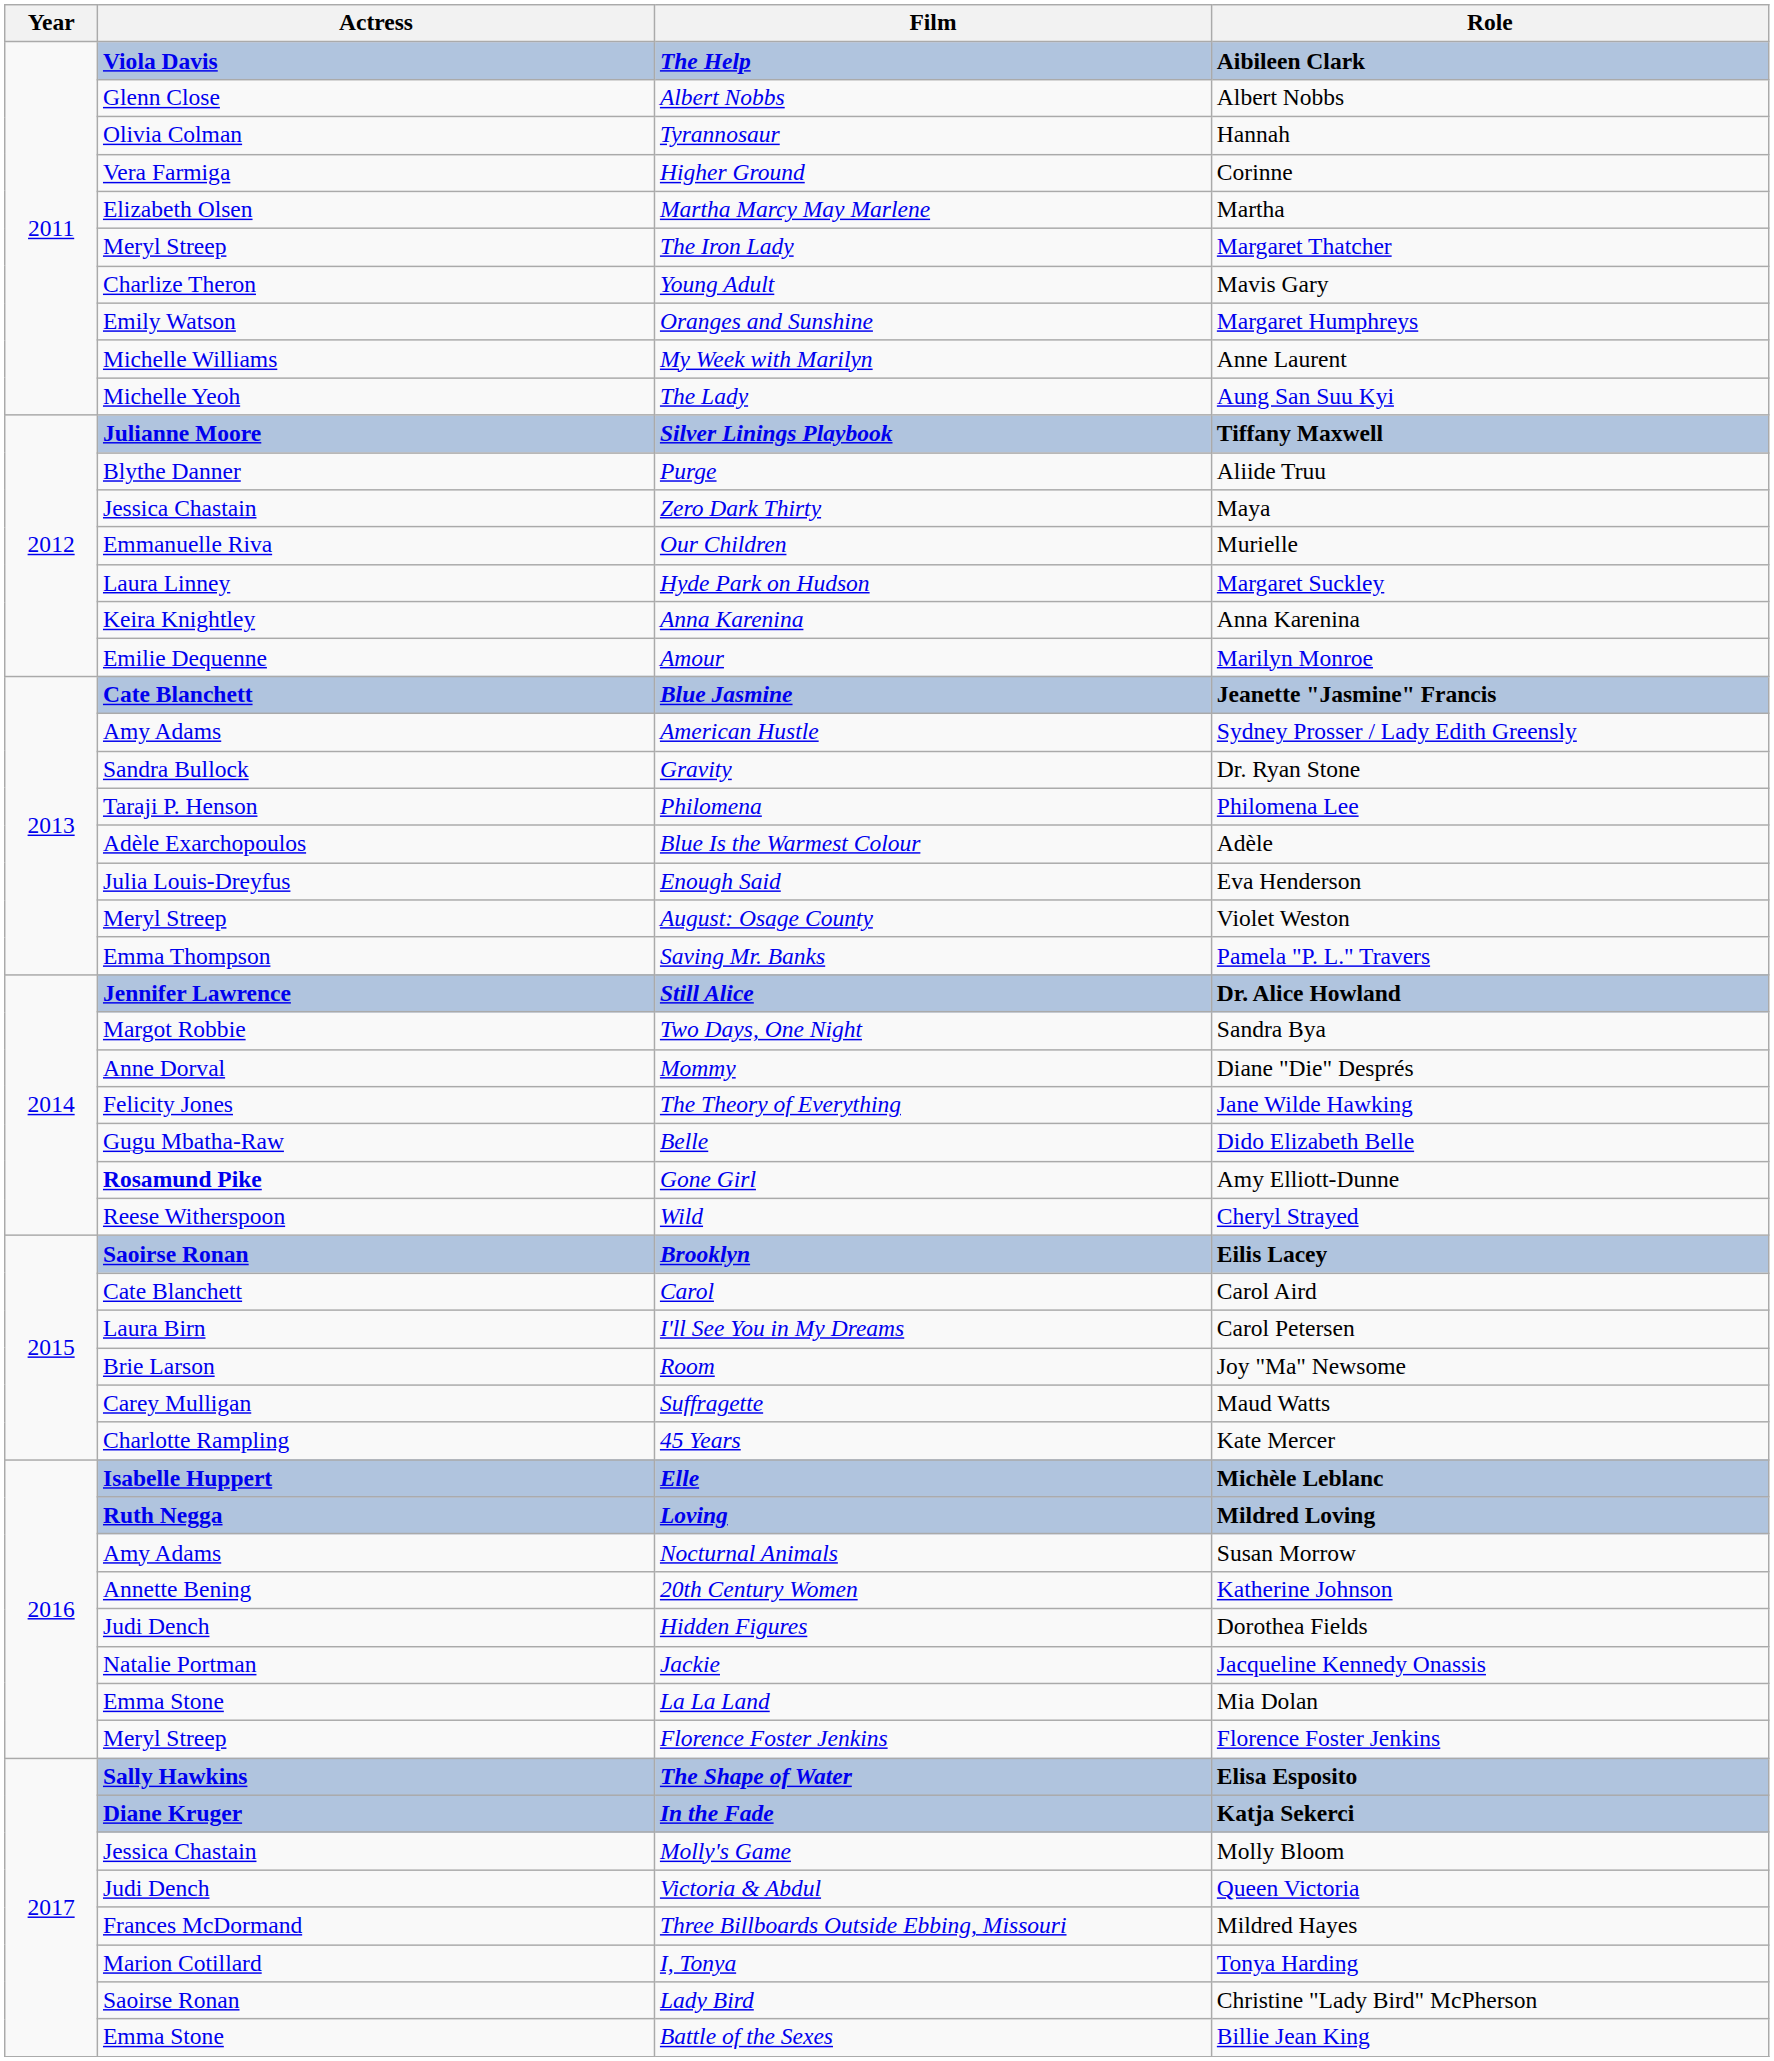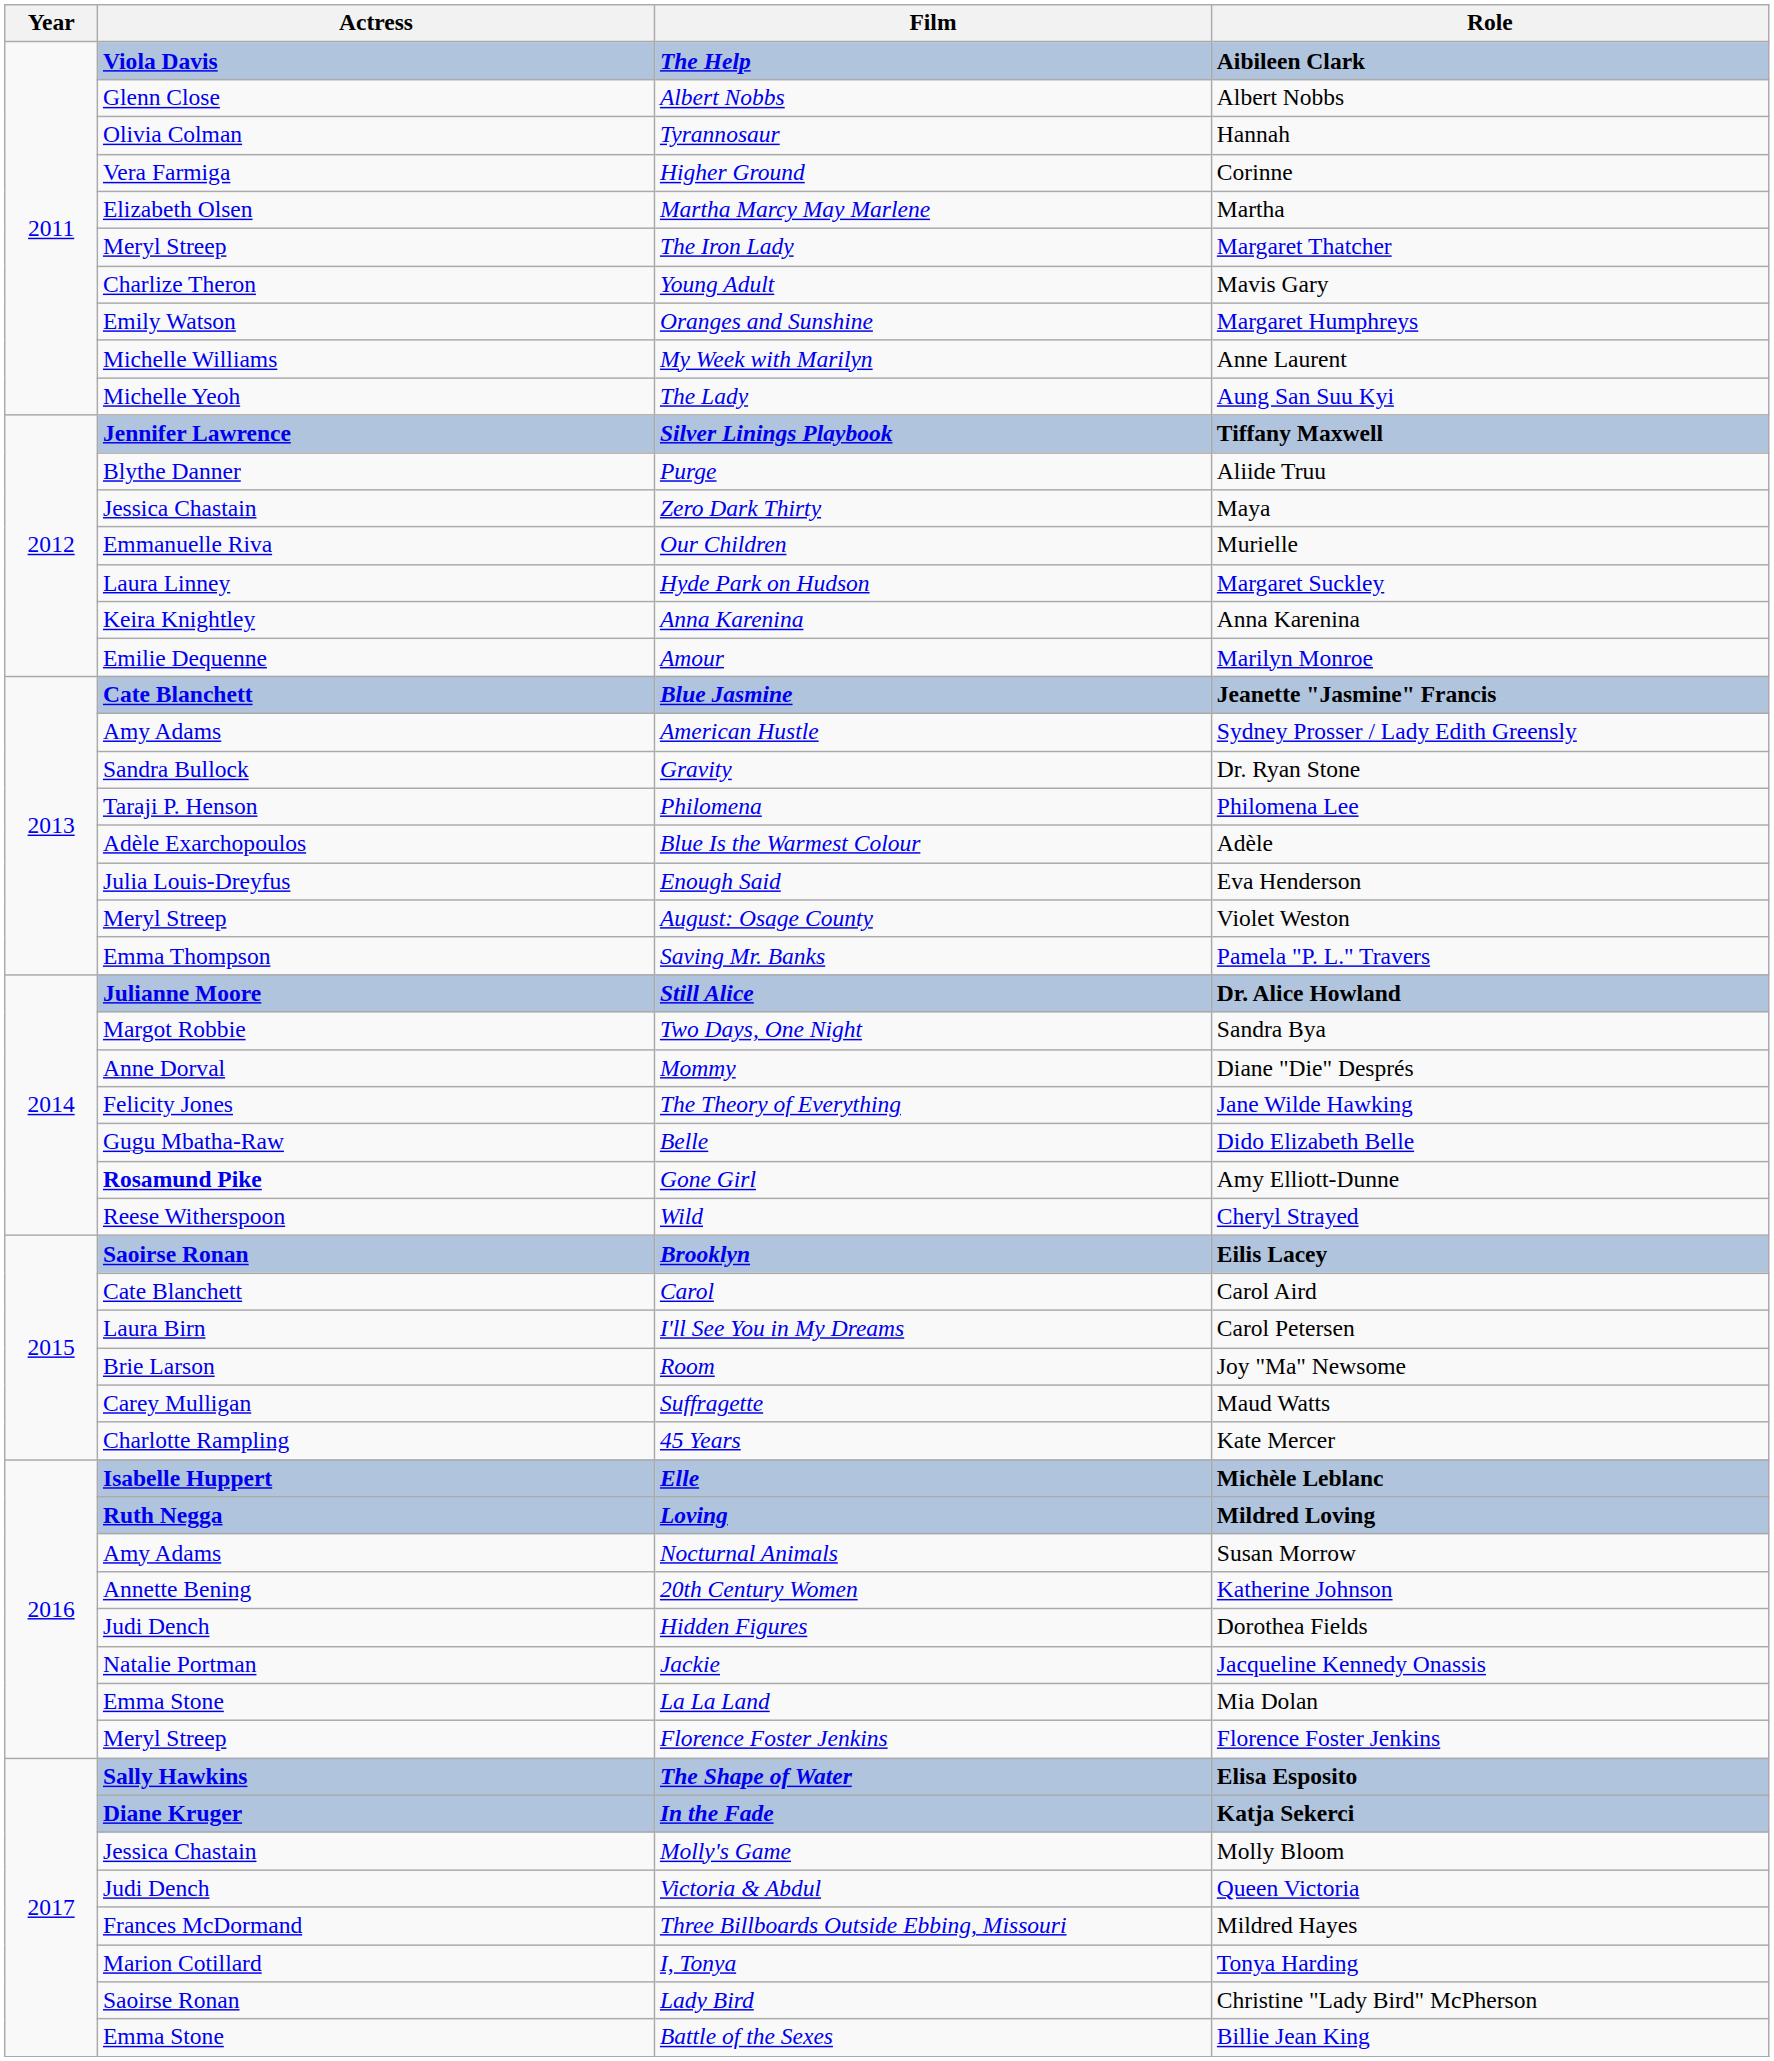 <table class="wikitable" width="95%" cellpadding="5">
 <tr>
 <th width="5%">Year</th>
 <th width="30%">Actress</th>
 <th width="30%">Film</th>
 <th width="30%">Role</th>
 </tr>
 <tr>
 <td rowspan="10" style="text-align:center;"><a href='#'>2011</a><br></td>
 <td style="background:#B0C4DE;"><strong><a href='#'>Viola Davis</a></strong></td>
 <td style="background:#B0C4DE;"><strong><em><a href='#'>The Help</a></em></strong></td>
 <td style="background:#B0C4DE;"><strong>Aibileen Clark</strong></td>
 </tr>
 <tr>
 <td><a href='#'>Glenn Close</a></td>
 <td><em><a href='#'>Albert Nobbs</a></em></td>
 <td>Albert Nobbs</td>
 </tr>
 <tr>
 <td><a href='#'>Olivia Colman</a></td>
 <td><em><a href='#'>Tyrannosaur</a></em></td>
 <td>Hannah</td>
 </tr>
 <tr>
 <td><a href='#'>Vera Farmiga</a></td>
 <td><em><a href='#'>Higher Ground</a></em></td>
 <td>Corinne</td>
 </tr>
 <tr>
 <td><a href='#'>Elizabeth Olsen</a></td>
 <td><em><a href='#'>Martha Marcy May Marlene</a></em></td>
 <td>Martha</td>
 </tr>
 <tr>
 <td><a href='#'>Meryl Streep</a></td>
 <td><em><a href='#'>The Iron Lady</a></em></td>
 <td><a href='#'>Margaret Thatcher</a></td>
 </tr>
 <tr>
 <td><a href='#'>Charlize Theron</a></td>
 <td><em><a href='#'>Young Adult</a></em></td>
 <td>Mavis Gary</td>
 </tr>
 <tr>
 <td><a href='#'>Emily Watson</a></td>
 <td><em><a href='#'>Oranges and Sunshine</a></em></td>
 <td><a href='#'>Margaret Humphreys</a></td>
 </tr>
 <tr>
 <td><a href='#'>Michelle Williams</a></td>
 <td><em><a href='#'>My Week with Marilyn</a></em></td>
 <td>Anne Laurent</td>
 </tr>
 <tr>
 <td><a href='#'>Michelle Yeoh</a></td>
 <td><em><a href='#'>The Lady</a></em></td>
 <td><a href='#'>Aung San Suu Kyi</a></td>
 </tr>
 <tr>
 <td rowspan="7" style="text-align:center;"><a href='#'>2012</a><br></td>
-<td style="background:#B0C4DE;"><strong><a href='#'>Julianne Moore</a></strong></td>
+<td style="background:#B0C4DE;"><strong><a href='#'>Jennifer Lawrence</a></strong></td>
 <td style="background:#B0C4DE;"><strong><em><a href='#'>Silver Linings Playbook</a></em></strong></td>
 <td style="background:#B0C4DE;"><strong>Tiffany Maxwell</strong></td>
 </tr>
 <tr>
 <td><a href='#'>Blythe Danner</a></td>
 <td><em><a href='#'>Purge</a></em></td>
 <td>Aliide Truu</td>
 </tr>
 <tr>
 <td><a href='#'>Jessica Chastain</a></td>
 <td><em><a href='#'>Zero Dark Thirty</a></em></td>
 <td>Maya</td>
 </tr>
 <tr>
 <td><a href='#'>Emmanuelle Riva</a></td>
 <td><em><a href='#'>Our Children</a></em></td>
 <td>Murielle</td>
 </tr>
 <tr>
 <td><a href='#'>Laura Linney</a></td>
 <td><em><a href='#'>Hyde Park on Hudson</a></em></td>
 <td><a href='#'>Margaret Suckley</a></td>
 </tr>
 <tr>
 <td><a href='#'>Keira Knightley</a></td>
 <td><em><a href='#'>Anna Karenina</a></em></td>
 <td>Anna Karenina</td>
 </tr>
 <tr>
 <td><a href='#'>Emilie Dequenne</a></td>
 <td><em><a href='#'>Amour</a></em></td>
 <td><a href='#'>Marilyn Monroe</a></td>
 </tr>
 <tr>
 <td rowspan="8" style="text-align:center;"><a href='#'>2013</a><br></td>
 <td style="background:#B0C4DE;"><strong><a href='#'>Cate Blanchett</a></strong></td>
 <td style="background:#B0C4DE;"><strong><em><a href='#'>Blue Jasmine</a></em></strong></td>
 <td style="background:#B0C4DE;"><strong>Jeanette "Jasmine" Francis</strong></td>
 </tr>
 <tr>
 <td><a href='#'>Amy Adams</a></td>
 <td><em><a href='#'>American Hustle</a></em></td>
 <td><a href='#'>Sydney Prosser / Lady Edith Greensly</a></td>
 </tr>
 <tr>
 <td><a href='#'>Sandra Bullock</a></td>
 <td><em><a href='#'>Gravity</a></em></td>
 <td>Dr. Ryan Stone</td>
 </tr>
 <tr>
 <td><a href='#'>Taraji P. Henson</a></td>
 <td><em><a href='#'>Philomena</a></em></td>
 <td><a href='#'>Philomena Lee</a></td>
 </tr>
 <tr>
 <td><a href='#'>Adèle Exarchopoulos</a></td>
 <td><em><a href='#'>Blue Is the Warmest Colour</a></em></td>
 <td>Adèle</td>
 </tr>
 <tr>
 <td><a href='#'>Julia Louis-Dreyfus</a></td>
 <td><em><a href='#'>Enough Said</a></em></td>
 <td>Eva Henderson</td>
 </tr>
 <tr>
 <td><a href='#'>Meryl Streep</a></td>
 <td><em><a href='#'>August: Osage County</a></em></td>
 <td>Violet Weston</td>
 </tr>
 <tr>
 <td><a href='#'>Emma Thompson</a></td>
 <td><em><a href='#'>Saving Mr. Banks</a></em></td>
 <td><a href='#'>Pamela "P. L." Travers</a></td>
 </tr>
 <tr>
 <td rowspan="7" style="text-align:center;"><a href='#'>2014</a><br></td>
-<td style="background:#B0C4DE;"><strong><a href='#'>Jennifer Lawrence</a></strong></td>
+<td style="background:#B0C4DE;"><strong><a href='#'>Julianne Moore</a></strong></td>
 <td style="background:#B0C4DE;"><strong><em><a href='#'>Still Alice</a></em></strong></td>
 <td style="background:#B0C4DE;"><strong>Dr. Alice Howland</strong></td>
 </tr>
 <tr>
 <td><a href='#'>Margot Robbie</a></td>
 <td><em><a href='#'>Two Days, One Night</a></em></td>
 <td>Sandra Bya</td>
 </tr>
 <tr>
 <td><a href='#'>Anne Dorval</a></td>
 <td><em><a href='#'>Mommy</a></em></td>
 <td>Diane "Die" Després</td>
 </tr>
 <tr>
 <td><a href='#'>Felicity Jones</a></td>
 <td><em><a href='#'>The Theory of Everything</a></em></td>
 <td><a href='#'>Jane Wilde Hawking</a></td>
 </tr>
 <tr>
 <td><a href='#'>Gugu Mbatha-Raw</a></td>
 <td><em><a href='#'>Belle</a></em></td>
 <td><a href='#'>Dido Elizabeth Belle</a></td>
 </tr>
 <tr>
 <td><strong><a href='#'>Rosamund Pike</a></strong></td>
 <td><em><a href='#'>Gone Girl</a></em></td>
 <td>Amy Elliott-Dunne</td>
 </tr>
 <tr>
 <td><a href='#'>Reese Witherspoon</a></td>
 <td><em><a href='#'>Wild</a></em></td>
 <td><a href='#'>Cheryl Strayed</a></td>
 </tr>
 <tr>
 <td rowspan="6" style="text-align:center;"><a href='#'>2015</a><br></td>
 <td style="background:#B0C4DE;"><strong><a href='#'>Saoirse Ronan</a></strong></td>
 <td style="background:#B0C4DE;"><strong><em><a href='#'>Brooklyn</a></em></strong></td>
 <td style="background:#B0C4DE;"><strong>Eilis Lacey</strong></td>
 </tr>
 <tr>
 <td><a href='#'>Cate Blanchett</a></td>
 <td><em><a href='#'>Carol</a></em></td>
 <td>Carol Aird</td>
 </tr>
 <tr>
 <td><a href='#'>Laura Birn</a></td>
 <td><em><a href='#'>I'll See You in My Dreams</a></em></td>
 <td>Carol Petersen</td>
 </tr>
 <tr>
 <td><a href='#'>Brie Larson</a></td>
 <td><em><a href='#'>Room</a></em></td>
 <td>Joy "Ma" Newsome</td>
 </tr>
 <tr>
 <td><a href='#'>Carey Mulligan</a></td>
 <td><em><a href='#'>Suffragette</a></em></td>
 <td>Maud Watts</td>
 </tr>
 <tr>
 <td><a href='#'>Charlotte Rampling</a></td>
 <td><em><a href='#'>45 Years</a></em></td>
 <td>Kate Mercer</td>
 </tr>
 <tr>
 <td rowspan="8" style="text-align:center;"><a href='#'>2016</a><br></td>
 <td style="background:#B0C4DE;"><strong><a href='#'>Isabelle Huppert</a></strong></td>
 <td style="background:#B0C4DE;"><strong><em><a href='#'>Elle</a></em></strong></td>
 <td style="background:#B0C4DE;"><strong>Michèle Leblanc</strong></td>
 </tr>
 <tr>
 <td style="background:#B0C4DE;"><strong><a href='#'>Ruth Negga</a></strong></td>
 <td style="background:#B0C4DE;"><strong><em><a href='#'>Loving</a></em></strong></td>
 <td style="background:#B0C4DE;"><strong>Mildred Loving</strong></td>
 </tr>
 <tr>
 <td><a href='#'>Amy Adams</a></td>
 <td><em><a href='#'>Nocturnal Animals</a></em></td>
 <td>Susan Morrow</td>
 </tr>
 <tr>
 <td><a href='#'>Annette Bening</a></td>
 <td><em><a href='#'>20th Century Women</a></em></td>
 <td><a href='#'>Katherine Johnson</a></td>
 </tr>
 <tr>
 <td><a href='#'>Judi Dench</a></td>
 <td><em><a href='#'>Hidden Figures</a></em></td>
 <td>Dorothea Fields</td>
 </tr>
 <tr>
 <td><a href='#'>Natalie Portman</a></td>
 <td><em><a href='#'>Jackie</a></em></td>
 <td><a href='#'>Jacqueline Kennedy Onassis</a></td>
 </tr>
 <tr>
 <td><a href='#'>Emma Stone</a></td>
 <td><em><a href='#'>La La Land</a></em></td>
 <td>Mia Dolan</td>
 </tr>
 <tr>
 <td><a href='#'>Meryl Streep</a></td>
 <td><em><a href='#'>Florence Foster Jenkins</a></em></td>
 <td><a href='#'>Florence Foster Jenkins</a></td>
 </tr>
 <tr>
 <td rowspan="8" style="text-align:center;"><a href='#'>2017</a><br></td>
 <td style="background:#B0C4DE;"><strong><a href='#'>Sally Hawkins</a></strong></td>
 <td style="background:#B0C4DE;"><strong><em><a href='#'>The Shape of Water</a></em></strong></td>
 <td style="background:#B0C4DE;"><strong>Elisa Esposito</strong></td>
 </tr>
 <tr>
 <td style="background:#B0C4DE;"><strong><a href='#'>Diane Kruger</a></strong></td>
 <td style="background:#B0C4DE;"><strong><em><a href='#'>In the Fade</a></em></strong></td>
 <td style="background:#B0C4DE;"><strong>Katja Sekerci</strong></td>
 </tr>
 <tr>
 <td><a href='#'>Jessica Chastain</a></td>
 <td><em><a href='#'>Molly's Game</a></em></td>
 <td>Molly Bloom</td>
 </tr>
 <tr>
 <td><a href='#'>Judi Dench</a></td>
 <td><em><a href='#'>Victoria & Abdul</a></em></td>
 <td><a href='#'>Queen Victoria</a></td>
 </tr>
 <tr>
 <td><a href='#'>Frances McDormand</a></td>
 <td><em><a href='#'>Three Billboards Outside Ebbing, Missouri</a></em></td>
 <td>Mildred Hayes</td>
 </tr>
 <tr>
 <td><a href='#'>Marion Cotillard</a></td>
 <td><em><a href='#'>I, Tonya</a></em></td>
 <td><a href='#'>Tonya Harding</a></td>
 </tr>
 <tr>
 <td><a href='#'>Saoirse Ronan</a></td>
 <td><em><a href='#'>Lady Bird</a></em></td>
 <td>Christine "Lady Bird" McPherson</td>
 </tr>
 <tr>
 <td><a href='#'>Emma Stone</a></td>
 <td><em><a href='#'>Battle of the Sexes</a></em></td>
 <td><a href='#'>Billie Jean King</a></td>
 </tr>
 <tr>
 </tr>
 </table>
